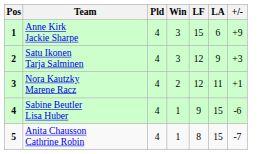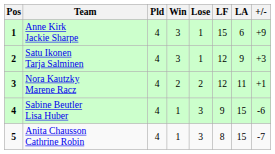 <table class="wikitable" style="font-size: 100%">
 <tr>
 <th width=20>Pos</th>
 <th width=200>Team</th>
 <th width=25>Pld</th>
 <th width=25>Win</th>
+<th width=25>Lose</th>
 <th width=25>LF</th>
 <th width=25>LA</th>
 <th width=25>+/-</th>
 </tr>
 <tr align=center style="background: #ccffcc;">
 <td><strong>1</strong></td>
 <td align="left"> <a href='#'>Anne Kirk</a><br> <a href='#'>Jackie Sharpe</a></td>
 <td>4</td>
 <td>3</td>
+<td>1</td>
 <td>15</td>
 <td>6</td>
 <td>+9</td>
 </tr>
 <tr align=center style="background: #ccffcc;">
 <td><strong>2</strong></td>
 <td align="left"> <a href='#'>Satu Ikonen</a><br> <a href='#'>Tarja Salminen</a></td>
 <td>4</td>
 <td>3</td>
+<td>1</td>
 <td>12</td>
 <td>9</td>
 <td>+3</td>
 </tr>
 <tr align=center style="background: #ccffcc;">
 <td><strong>3</strong></td>
 <td align="left"> <a href='#'>Nora Kautzky</a><br> <a href='#'>Marene Racz</a></td>
 <td>4</td>
+<td>2</td>
 <td>2</td>
 <td>12</td>
 <td>11</td>
 <td>+1</td>
 </tr>
 <tr align=center style="background: #ccffcc;">
 <td><strong>4</strong></td>
 <td align="left"> <a href='#'>Sabine Beutler</a><br> <a href='#'>Lisa Huber</a></td>
 <td>4</td>
 <td>1</td>
+<td>3</td>
 <td>9</td>
 <td>15</td>
 <td>-6</td>
 </tr>
 <tr align=center>
 <td><strong>5</strong></td>
 <td align="left"> <a href='#'>Anita Chausson</a><br> <a href='#'>Cathrine Robin</a></td>
 <td>4</td>
 <td>1</td>
+<td>3</td>
 <td>8</td>
 <td>15</td>
 <td>-7</td>
 </tr>
 </table>
